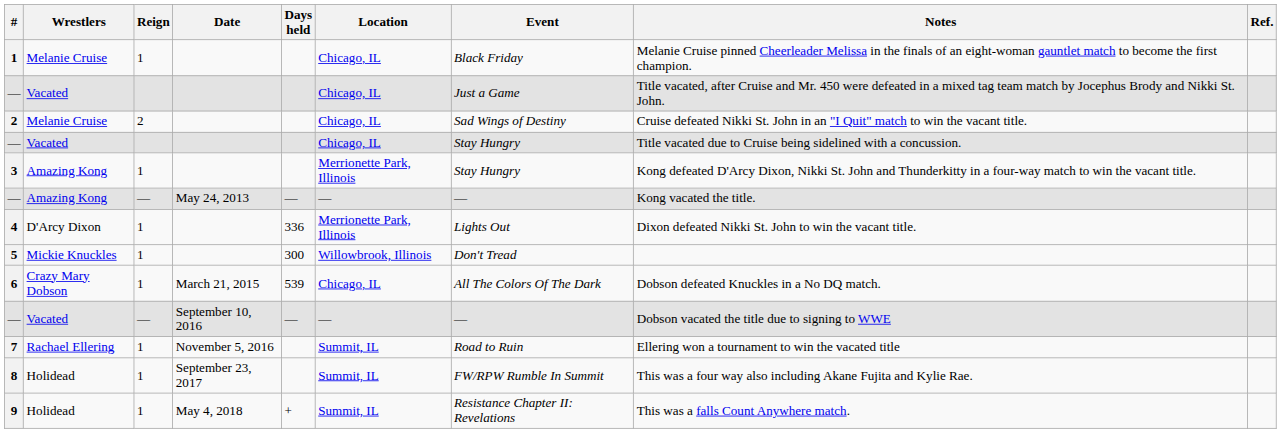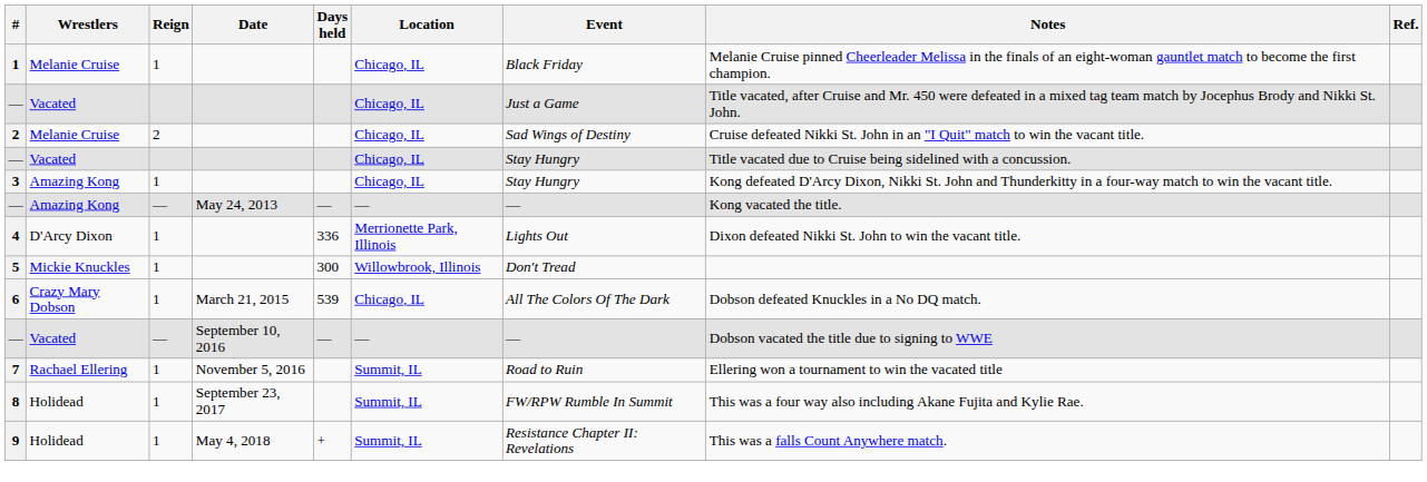 <table class="wikitable sortable" width=98%>
 <tr>
 <th>#</th>
 <th>Wrestlers</th>
 <th>Reign</th>
 <th>Date</th>
 <th>Days<br>held</th>
 <th>Location</th>
 <th>Event</th>
 <th>Notes</th>
 <th>Ref.</th>
 </tr>
 <tr>
 <th>1</th>
 <td><a href='#'>Melanie Cruise</a></td>
 <td>1</td>
 <td></td>
 <td></td>
 <td><a href='#'>Chicago, IL</a></td>
 <td><em>Black Friday</em></td>
 <td>Melanie Cruise pinned <a href='#'>Cheerleader Melissa</a> in the finals of an eight-woman <a href='#'>gauntlet match</a> to become the first champion.</td>
 <td align=center></td>
 </tr>
 <tr style="background-color:#e3e3e3">
 <td>—</td>
 <td><a href='#'>Vacated</a></td>
 <td></td>
 <td></td>
 <td></td>
 <td><a href='#'>Chicago, IL</a></td>
 <td><em>Just a Game</em></td>
 <td>Title vacated, after Cruise and Mr. 450 were defeated in a mixed tag team match by Jocephus Brody and Nikki St. John.</td>
 <td align=center></td>
 </tr>
 <tr>
 <th>2</th>
 <td><a href='#'>Melanie Cruise</a></td>
 <td>2</td>
 <td></td>
 <td></td>
 <td><a href='#'>Chicago, IL</a></td>
 <td><em>Sad Wings of Destiny</em></td>
 <td>Cruise defeated Nikki St. John in an <a href='#'>"I Quit" match</a> to win the vacant title.</td>
 <td align=center></td>
 </tr>
 <tr style="background-color:#e3e3e3">
 <td>—</td>
 <td><a href='#'>Vacated</a></td>
 <td></td>
 <td></td>
 <td></td>
 <td><a href='#'>Chicago, IL</a></td>
 <td><em>Stay Hungry</em></td>
 <td>Title vacated due to Cruise being sidelined with a concussion.</td>
 <td align=center></td>
 </tr>
 <tr>
 <th>3</th>
 <td><a href='#'>Amazing Kong</a></td>
 <td>1</td>
 <td></td>
 <td></td>
-<td><a href='#'>Merrionette Park, Illinois</a></td>
+<td><a href='#'>Chicago, IL</a></td>
 <td><em>Stay Hungry</em></td>
 <td>Kong defeated D'Arcy Dixon, Nikki St. John and Thunderkitty in a four-way match to win the vacant title.</td>
 <td align=center></td>
 </tr>
 <tr style="background-color:#e3e3e3">
 <td>—</td>
 <td><a href='#'>Amazing Kong</a></td>
 <td>—</td>
 <td>May 24, 2013</td>
 <td>—</td>
 <td>—</td>
 <td>—</td>
 <td>Kong vacated the title.</td>
 <td align=center></td>
 </tr>
 <tr>
 <th>4</th>
 <td>D'Arcy Dixon</td>
 <td>1</td>
 <td></td>
 <td>336</td>
 <td><a href='#'>Merrionette Park, Illinois</a></td>
 <td><em>Lights Out</em></td>
 <td>Dixon defeated Nikki St. John to win the vacant title.</td>
 <td align=center></td>
 </tr>
 <tr>
 <th>5</th>
 <td><a href='#'>Mickie Knuckles</a></td>
 <td>1</td>
 <td></td>
 <td>300</td>
 <td><a href='#'>Willowbrook, Illinois</a></td>
 <td><em>Don't Tread</em></td>
 <td></td>
 <td align=center></td>
 </tr>
 <tr>
 <th>6</th>
 <td><a href='#'>Crazy Mary Dobson</a></td>
 <td>1</td>
 <td>March 21, 2015</td>
 <td>539</td>
 <td><a href='#'>Chicago, IL</a></td>
 <td><em>All The Colors Of The Dark</em></td>
 <td>Dobson defeated Knuckles in a No DQ match.</td>
 <td></td>
 </tr>
 <tr style="background-color:#e3e3e3">
 <td>—</td>
 <td><a href='#'>Vacated</a></td>
 <td>—</td>
 <td>September 10, 2016</td>
 <td>—</td>
 <td>—</td>
 <td>—</td>
 <td>Dobson vacated the title due to signing to <a href='#'>WWE</a></td>
 <td></td>
 </tr>
 <tr>
 <th>7</th>
 <td><a href='#'>Rachael Ellering</a></td>
 <td>1</td>
 <td>November 5, 2016</td>
 <td></td>
 <td><a href='#'>Summit, IL</a></td>
 <td><em>Road to Ruin</em></td>
 <td>Ellering won a tournament to win the vacated title</td>
 <td></td>
 </tr>
 <tr>
 <th>8</th>
 <td>Holidead</td>
 <td>1</td>
 <td>September 23, 2017</td>
 <td></td>
 <td><a href='#'>Summit, IL</a></td>
 <td><em>FW/RPW Rumble In Summit</em></td>
 <td>This was a four way also including Akane Fujita and Kylie Rae.</td>
 <td></td>
 </tr>
 <tr>
 <th>9</th>
 <td>Holidead</td>
 <td>1</td>
 <td>May 4, 2018</td>
 <td>+</td>
 <td><a href='#'>Summit, IL</a></td>
 <td><em>Resistance Chapter II: Revelations</em></td>
 <td>This was a <a href='#'>falls Count Anywhere match</a>.</td>
 <td></td>
 </tr>
 </table>
